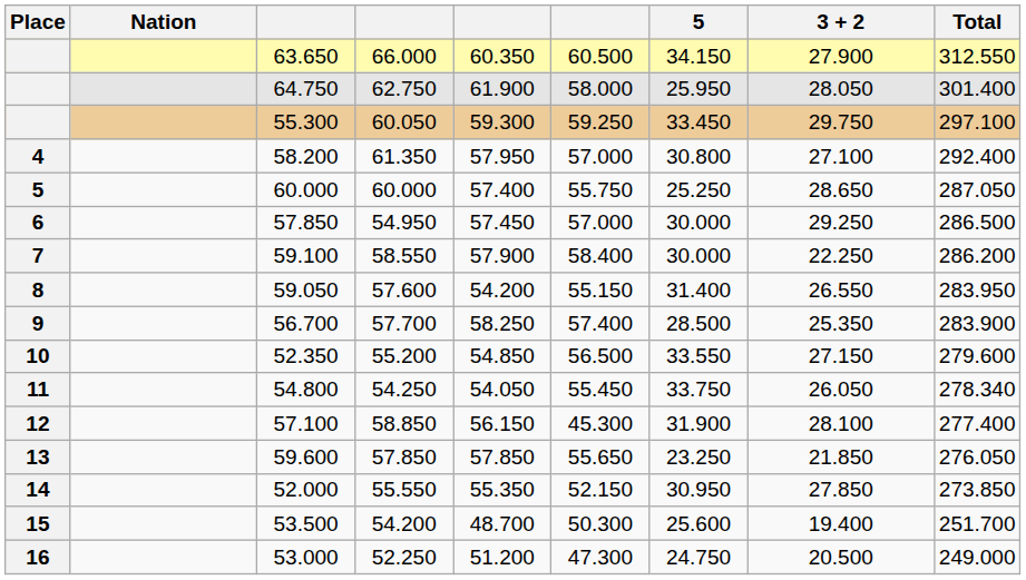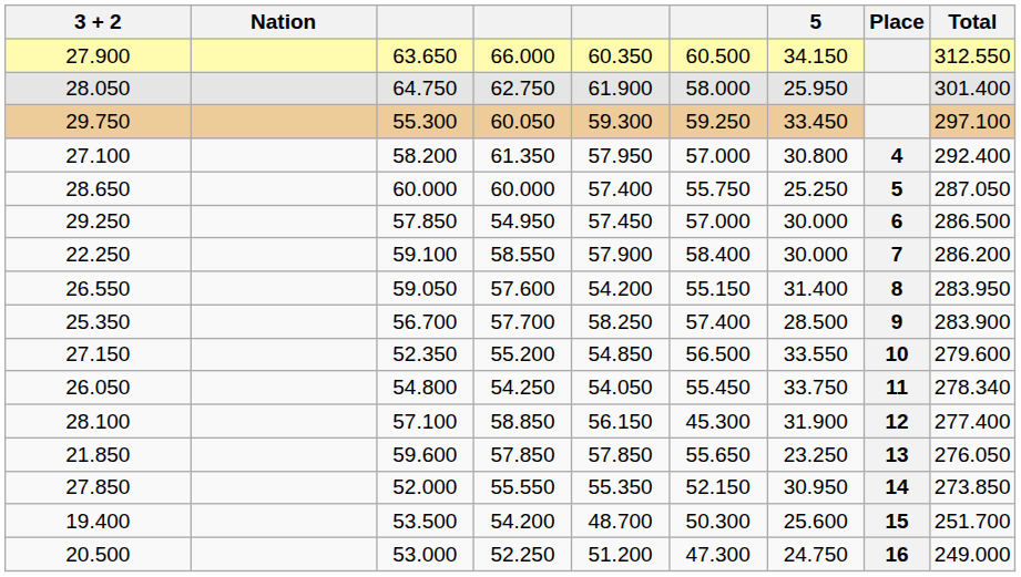 <table class="wikitable sortable" style="text-align:center; font-size:90%">
 <tr>
-<th scope="col" style="width:20px;">Place</th>
+<th ! scope="col" style="width:120px;">3  + 2 </th>
 <th ! scope="col" style="width:120px;">Nation</th>
 <th ! scope="col" style="width:60px;"></th>
 <th ! scope="col" style="width:60px;"></th>
 <th ! scope="col" style="width:60px;"></th>
 <th ! scope="col" style="width:60px;"></th>
 <th ! scope="col" style="width:60px;">5 </th>
-<th ! scope="col" style="width:120px;">3  + 2 </th>
+<th scope="col" style="width:20px;">Place</th>
 <th scope=col>Total</th>
 </tr>
 <tr bgcolor=fffcaf>
-<th scope=row></th>
+<td>27.900</td>
 <td align=left></td>
 <td>63.650</td>
 <td>66.000</td>
 <td>60.350</td>
 <td>60.500</td>
 <td>34.150</td>
-<td>27.900</td>
+<th scope=row></th>
 <td>312.550</td>
 </tr>
 <tr bgcolor=e5e5e5>
-<th scope=row></th>
+<td>28.050</td>
 <td align=left></td>
 <td>64.750</td>
 <td>62.750</td>
 <td>61.900</td>
 <td>58.000</td>
 <td>25.950</td>
-<td>28.050</td>
+<th scope=row></th>
 <td>301.400</td>
 </tr>
 <tr bgcolor=eecc99>
-<th scope=row></th>
+<td>29.750</td>
 <td align=left></td>
 <td>55.300</td>
 <td>60.050</td>
 <td>59.300</td>
 <td>59.250</td>
 <td>33.450</td>
-<td>29.750</td>
+<th scope=row></th>
 <td>297.100</td>
 </tr>
 <tr>
-<th scope=row>4</th>
+<td>27.100</td>
 <td align=left></td>
 <td>58.200</td>
 <td>61.350</td>
 <td>57.950</td>
 <td>57.000</td>
 <td>30.800</td>
-<td>27.100</td>
+<th scope=row>4</th>
 <td>292.400</td>
 </tr>
 <tr>
-<th scope=row>5</th>
+<td>28.650</td>
 <td align=left></td>
 <td>60.000</td>
 <td>60.000</td>
 <td>57.400</td>
 <td>55.750</td>
 <td>25.250</td>
-<td>28.650</td>
+<th scope=row>5</th>
 <td>287.050</td>
 </tr>
 <tr>
-<th scope=row>6</th>
+<td>29.250</td>
 <td align=left></td>
 <td>57.850</td>
 <td>54.950</td>
 <td>57.450</td>
 <td>57.000</td>
 <td>30.000</td>
-<td>29.250</td>
+<th scope=row>6</th>
 <td>286.500</td>
 </tr>
 <tr>
-<th scope=row>7</th>
+<td>22.250</td>
 <td align=left></td>
 <td>59.100</td>
 <td>58.550</td>
 <td>57.900</td>
 <td>58.400</td>
 <td>30.000</td>
-<td>22.250</td>
+<th scope=row>7</th>
 <td>286.200</td>
 </tr>
 <tr>
-<th scope=row>8</th>
+<td>26.550</td>
 <td align=left></td>
 <td>59.050</td>
 <td>57.600</td>
 <td>54.200</td>
 <td>55.150</td>
 <td>31.400</td>
-<td>26.550</td>
+<th scope=row>8</th>
 <td>283.950</td>
 </tr>
 <tr>
-<th scope=row>9</th>
+<td>25.350</td>
 <td align=left></td>
 <td>56.700</td>
 <td>57.700</td>
 <td>58.250</td>
 <td>57.400</td>
 <td>28.500</td>
-<td>25.350</td>
+<th scope=row>9</th>
 <td>283.900</td>
 </tr>
 <tr>
-<th scope=row>10</th>
+<td>27.150</td>
 <td align=left></td>
 <td>52.350</td>
 <td>55.200</td>
 <td>54.850</td>
 <td>56.500</td>
 <td>33.550</td>
-<td>27.150</td>
+<th scope=row>10</th>
 <td>279.600</td>
 </tr>
 <tr>
-<th scope=row>11</th>
+<td>26.050</td>
 <td align=left></td>
 <td>54.800</td>
 <td>54.250</td>
 <td>54.050</td>
 <td>55.450</td>
 <td>33.750</td>
-<td>26.050</td>
+<th scope=row>11</th>
 <td>278.340</td>
 </tr>
 <tr>
-<th scope=row>12</th>
+<td>28.100</td>
 <td align=left></td>
 <td>57.100</td>
 <td>58.850</td>
 <td>56.150</td>
 <td>45.300</td>
 <td>31.900</td>
-<td>28.100</td>
+<th scope=row>12</th>
 <td>277.400</td>
 </tr>
 <tr>
-<th scope=row>13</th>
+<td>21.850</td>
 <td align=left></td>
 <td>59.600</td>
 <td>57.850</td>
 <td>57.850</td>
 <td>55.650</td>
 <td>23.250</td>
-<td>21.850</td>
+<th scope=row>13</th>
 <td>276.050</td>
 </tr>
 <tr>
-<th scope=row>14</th>
+<td>27.850</td>
 <td align=left></td>
 <td>52.000</td>
 <td>55.550</td>
 <td>55.350</td>
 <td>52.150</td>
 <td>30.950</td>
-<td>27.850</td>
+<th scope=row>14</th>
 <td>273.850</td>
 </tr>
 <tr>
-<th scope=row>15</th>
+<td>19.400</td>
 <td align=left></td>
 <td>53.500</td>
 <td>54.200</td>
 <td>48.700</td>
 <td>50.300</td>
 <td>25.600</td>
-<td>19.400</td>
+<th scope=row>15</th>
 <td>251.700</td>
 </tr>
 <tr>
-<th scope=row>16</th>
+<td>20.500</td>
 <td align=left></td>
 <td>53.000</td>
 <td>52.250</td>
 <td>51.200</td>
 <td>47.300</td>
 <td>24.750</td>
-<td>20.500</td>
+<th scope=row>16</th>
 <td>249.000</td>
 </tr>
 </table>
